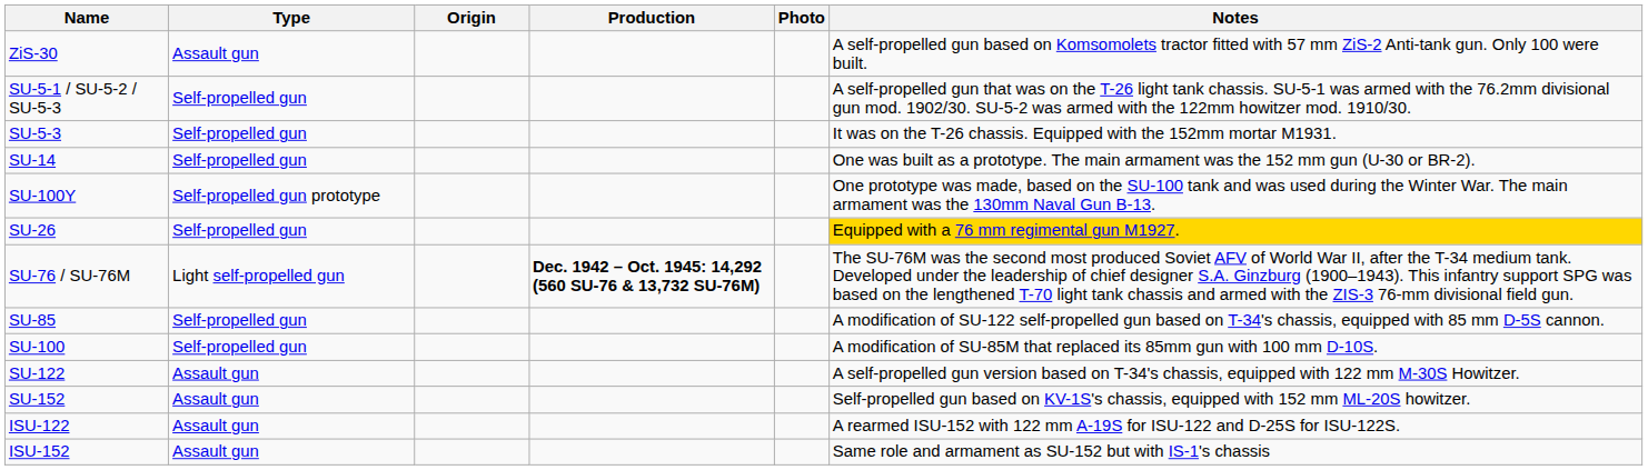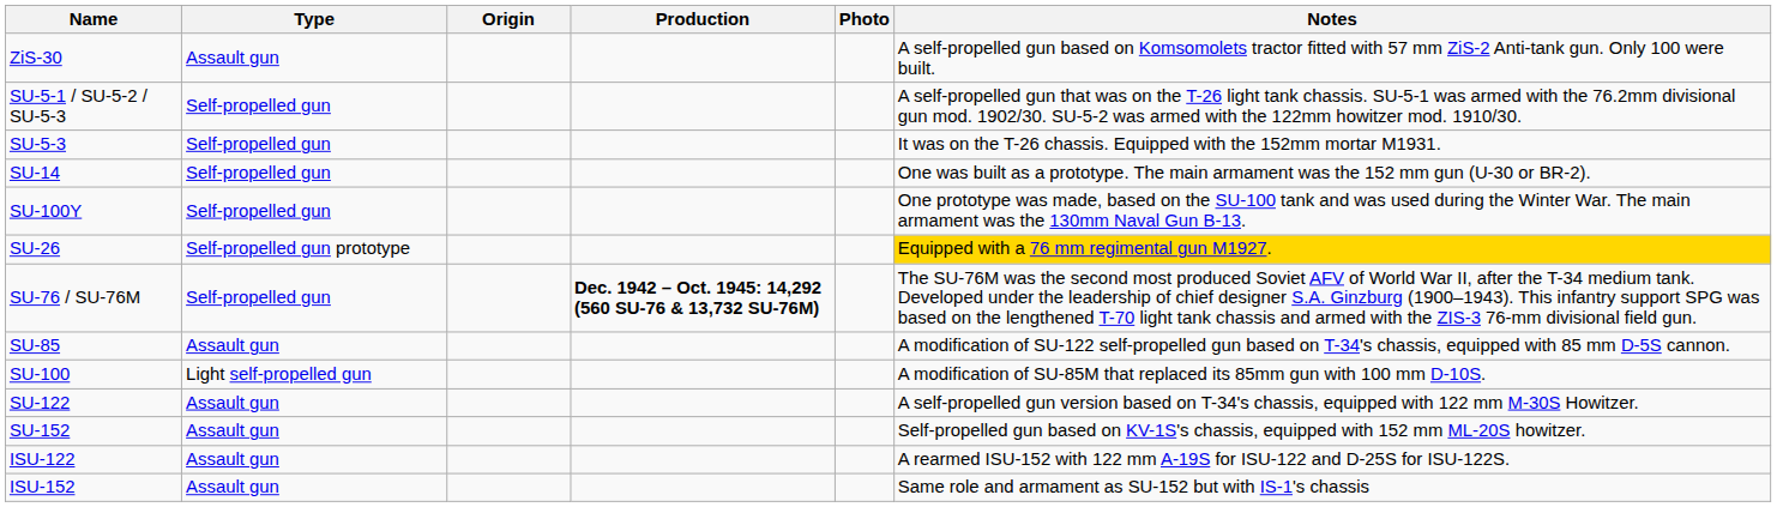 <table class="wikitable" style="width:100%;">
 <tr>
 <th style="width:10%;">Name</th>
 <th style="width:15%;">Type</th>
 <th style="width:7%;">Origin</th>
 <th style="width:15%;">Production</th>
 <th>Photo</th>
 <th>Notes</th>
 </tr>
 <tr>
 <td><a href='#'>ZiS-30</a></td>
 <td><a href='#'>Assault gun</a></td>
 <td></td>
 <td></td>
 <td></td>
 <td>A self-propelled gun based on <a href='#'>Komsomolets</a> tractor fitted with 57 mm <a href='#'>ZiS-2</a> Anti-tank gun. Only 100 were built.</td>
 </tr>
 <tr>
 <td><a href='#'>SU-5-1</a> / SU-5-2 / SU-5-3</td>
 <td><a href='#'>Self-propelled gun</a></td>
 <td></td>
 <td></td>
 <td></td>
 <td>A self-propelled gun that was on the <a href='#'>T-26</a> light tank chassis. SU-5-1 was armed with the 76.2mm divisional gun mod. 1902/30. SU-5-2 was armed with the 122mm howitzer mod. 1910/30.</td>
 </tr>
 <tr>
 <td><a href='#'>SU-5-3</a></td>
 <td><a href='#'>Self-propelled gun</a></td>
 <td></td>
 <td></td>
 <td></td>
 <td>It was on the T-26 chassis. Equipped with the 152mm mortar M1931.</td>
 </tr>
 <tr>
 <td><a href='#'>SU-14</a></td>
 <td><a href='#'>Self-propelled gun</a></td>
 <td></td>
 <td></td>
 <td></td>
 <td>One was built as a prototype. The main armament was the 152 mm gun (U-30 or BR-2).</td>
 </tr>
 <tr>
 <td><a href='#'>SU-100Y</a></td>
-<td><a href='#'>Self-propelled gun</a> prototype</td>
+<td><a href='#'>Self-propelled gun</a></td>
 <td></td>
 <td></td>
 <td></td>
 <td>One prototype was made, based on the <a href='#'>SU-100</a> tank and was used during the Winter War. The main armament was the <a href='#'>130mm Naval Gun B-13</a>.</td>
 </tr>
 <tr>
 <td><a href='#'>SU-26</a></td>
-<td><a href='#'>Self-propelled gun</a></td>
+<td><a href='#'>Self-propelled gun</a> prototype</td>
 <td></td>
 <td></td>
 <td></td>
 <td style="background: gold;">Equipped with a <a href='#'>76 mm regimental gun M1927</a>.</td>
 </tr>
 <tr>
 <td><a href='#'>SU-76</a> / SU-76M</td>
-<td>Light <a href='#'>self-propelled gun</a></td>
+<td><a href='#'>Self-propelled gun</a></td>
 <td></td>
 <td><strong>Dec. 1942 – Oct. 1945: 14,292 (560 SU-76 & 13,732 SU-76M)</strong></td>
 <td></td>
 <td>The SU-76M was the second most produced Soviet <a href='#'>AFV</a> of World War II, after the T-34 medium tank. Developed under the leadership of chief designer <a href='#'>S.A. Ginzburg</a> (1900–1943). This infantry support SPG was based on the lengthened <a href='#'>T-70</a> light tank chassis and armed with the <a href='#'>ZIS-3</a> 76-mm divisional field gun.</td>
 </tr>
 <tr>
 <td><a href='#'>SU-85</a></td>
-<td><a href='#'>Self-propelled gun</a></td>
+<td><a href='#'>Assault gun</a></td>
 <td></td>
 <td></td>
 <td></td>
 <td>A modification of SU-122 self-propelled gun based on <a href='#'>T-34</a>'s chassis, equipped with 85 mm <a href='#'>D-5S</a> cannon.</td>
 </tr>
 <tr>
 <td><a href='#'>SU-100</a></td>
-<td><a href='#'>Self-propelled gun</a></td>
+<td>Light <a href='#'>self-propelled gun</a></td>
 <td></td>
 <td></td>
 <td></td>
 <td>A modification of SU-85M that replaced its 85mm gun with 100 mm <a href='#'>D-10S</a>.</td>
 </tr>
 <tr>
 <td><a href='#'>SU-122</a></td>
 <td><a href='#'>Assault gun</a></td>
 <td></td>
 <td></td>
 <td></td>
 <td>A self-propelled gun version based on T-34's chassis, equipped with 122 mm <a href='#'>M-30S</a> Howitzer.</td>
 </tr>
 <tr>
 <td><a href='#'>SU-152</a></td>
 <td><a href='#'>Assault gun</a></td>
 <td></td>
 <td></td>
 <td></td>
 <td>Self-propelled gun based on <a href='#'>KV-1S</a>'s chassis, equipped with 152 mm <a href='#'>ML-20S</a> howitzer.</td>
 </tr>
 <tr>
 <td><a href='#'>ISU-122</a></td>
 <td><a href='#'>Assault gun</a></td>
 <td></td>
 <td></td>
 <td></td>
 <td>A rearmed ISU-152 with 122 mm <a href='#'>A-19S</a> for ISU-122 and D-25S for ISU-122S.</td>
 </tr>
 <tr>
 <td><a href='#'>ISU-152</a></td>
 <td><a href='#'>Assault gun</a></td>
 <td></td>
 <td></td>
 <td></td>
 <td>Same role and armament as SU-152 but with <a href='#'>IS-1</a>'s chassis</td>
 </tr>
 </table>
